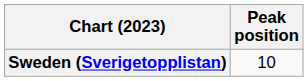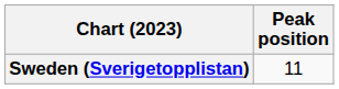 <table class="wikitable plainrowheaders" style="text-align:center">
 <tr>
 <th scope="col">Chart (2023)</th>
 <th scope="col">Peak<br>position</th>
 </tr>
 <tr>
 <th scope="row">Sweden (<a href='#'>Sverigetopplistan</a>)</th>
-<td>10</td>
+<td>11</td>
 </tr>
 </table>
